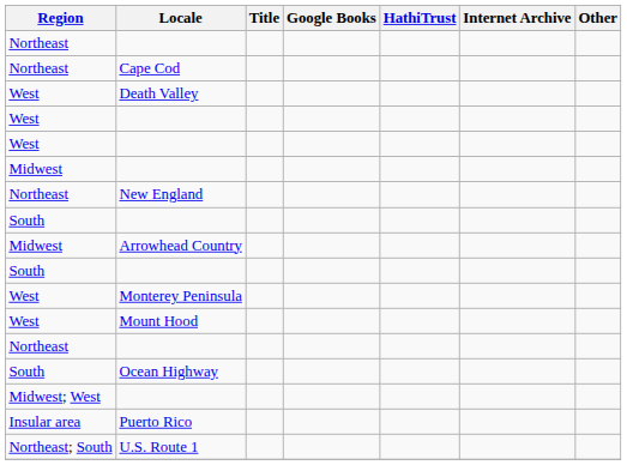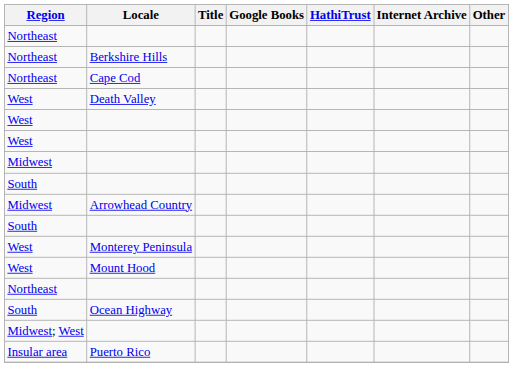 <table class="wikitable sortable" style="font-size: 95%;">
 <tr>
 <th><a href='#'>Region</a></th>
 <th>Locale</th>
 <th>Title</th>
 <th>Google Books</th>
 <th><a href='#'>HathiTrust</a></th>
 <th>Internet Archive</th>
 <th>Other</th>
 </tr>
 <tr>
 <td><a href='#'>Northeast</a></td>
 <td></td>
+<td></td>
+<td></td>
+<td></td>
+<td></td>
+<td></td>
+</tr>
+<tr>
+<td><a href='#'>Northeast</a></td>
+<td><a href='#'>Berkshire Hills</a></td>
 <td></td>
 <td></td>
 <td></td>
 <td></td>
 <td></td>
 </tr>
 <tr>
 <td><a href='#'>Northeast</a></td>
 <td><a href='#'>Cape Cod</a></td>
 <td></td>
 <td></td>
 <td></td>
 <td></td>
 <td></td>
 </tr>
 <tr>
 <td><a href='#'>West</a></td>
 <td><a href='#'>Death Valley</a></td>
 <td></td>
 <td></td>
 <td></td>
 <td></td>
 <td></td>
 </tr>
 <tr>
 <td><a href='#'>West</a></td>
 <td></td>
 <td></td>
 <td></td>
 <td></td>
 <td></td>
 <td></td>
 </tr>
 <tr>
 <td><a href='#'>West</a></td>
 <td></td>
 <td></td>
 <td></td>
 <td></td>
 <td></td>
 <td></td>
 </tr>
 <tr>
 <td><a href='#'>Midwest</a></td>
 <td></td>
-<td></td>
-<td></td>
-<td></td>
-<td></td>
-<td></td>
-</tr>
-<tr>
-<td><a href='#'>Northeast</a></td>
-<td><a href='#'>New England</a></td>
 <td></td>
 <td></td>
 <td></td>
 <td></td>
 <td></td>
 </tr>
 <tr>
 <td><a href='#'>South</a></td>
 <td></td>
 <td></td>
 <td></td>
 <td></td>
 <td></td>
 <td></td>
 </tr>
 <tr>
 <td><a href='#'>Midwest</a></td>
 <td><a href='#'>Arrowhead Country</a></td>
 <td></td>
 <td></td>
 <td></td>
 <td></td>
 <td></td>
 </tr>
 <tr>
 <td><a href='#'>South</a></td>
 <td></td>
 <td></td>
 <td></td>
 <td></td>
 <td></td>
 <td></td>
 </tr>
 <tr>
 <td><a href='#'>West</a></td>
 <td><a href='#'>Monterey Peninsula</a></td>
 <td></td>
 <td></td>
 <td></td>
 <td></td>
 <td></td>
 </tr>
 <tr>
 <td><a href='#'>West</a></td>
 <td><a href='#'>Mount Hood</a></td>
 <td></td>
 <td></td>
 <td></td>
 <td></td>
 <td></td>
 </tr>
 <tr>
 <td><a href='#'>Northeast</a></td>
 <td></td>
 <td></td>
 <td></td>
 <td></td>
 <td></td>
 <td></td>
 </tr>
 <tr>
 <td><a href='#'>South</a></td>
 <td><a href='#'>Ocean Highway</a></td>
 <td></td>
 <td></td>
 <td></td>
 <td></td>
 <td></td>
 </tr>
 <tr>
 <td><a href='#'>Midwest</a>; <a href='#'>West</a></td>
 <td></td>
 <td></td>
 <td></td>
 <td></td>
 <td></td>
 <td></td>
 </tr>
 <tr>
 <td><a href='#'>Insular area</a></td>
 <td><a href='#'>Puerto Rico</a></td>
 <td></td>
 <td></td>
 <td></td>
 <td></td>
 <td></td>
 </tr>
 <tr>
-<td><a href='#'>Northeast</a>; <a href='#'>South</a></td>
-<td><a href='#'>U.S. Route 1</a></td>
-<td></td>
-<td></td>
-<td></td>
-<td></td>
-<td></td>
-</tr>
-<tr>
 </tr>
 </table>
